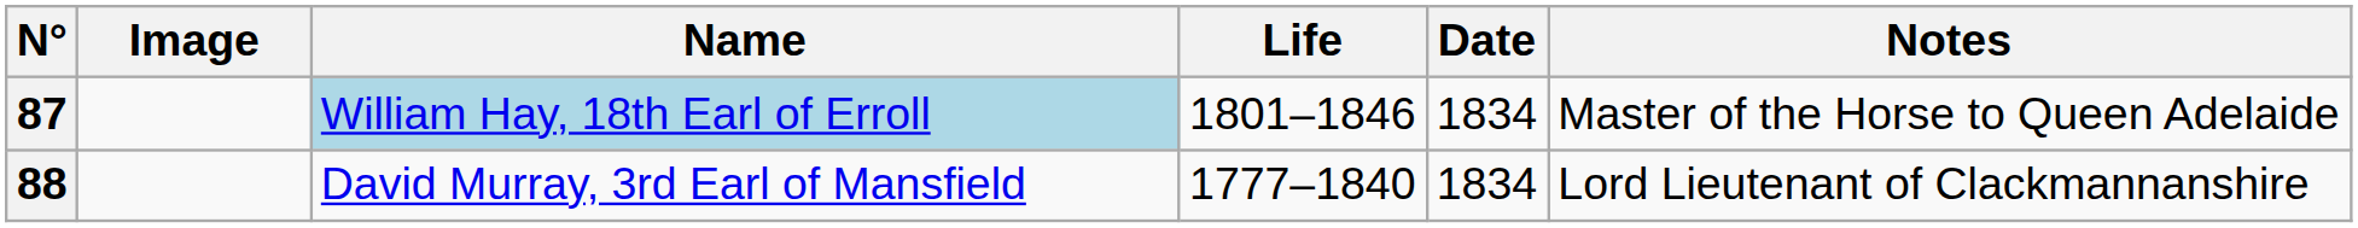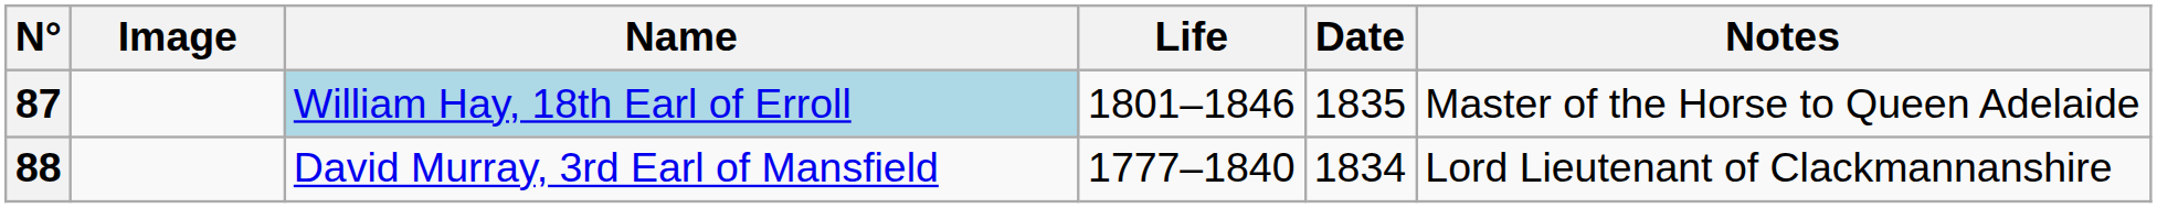 <table class="wikitable">
 <tr>
 <th>N°</th>
 <th style="width: 75px;">Image</th>
 <th style="width: 300px;">Name</th>
 <th>Life</th>
 <th>Date</th>
 <th>Notes</th>
 </tr>
 <tr>
 <th>87</th>
 <td></td>
 <td style="background: lightblue;"><a href='#'>William Hay, 18th Earl of Erroll</a></td>
 <td>1801–1846</td>
-<td>1834</td>
+<td>1835</td>
 <td>Master of the Horse to Queen Adelaide</td>
 </tr>
 <tr>
 <th>88</th>
 <td></td>
 <td><a href='#'>David Murray, 3rd Earl of Mansfield</a></td>
 <td>1777–1840</td>
 <td>1834</td>
 <td>Lord Lieutenant of Clackmannanshire</td>
 </tr>
 </table>
